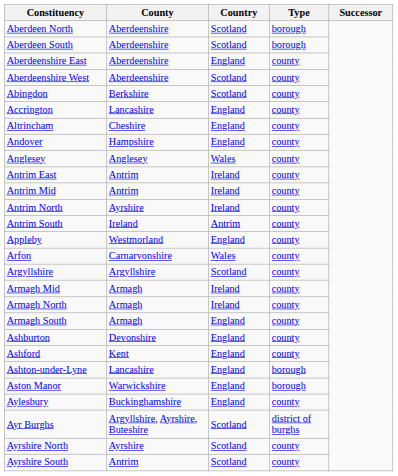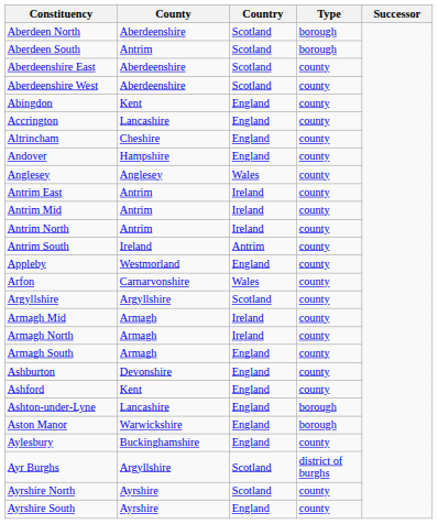 <table class="wikitable">
 <tr>
 <th width="225px">Constituency</th>
 <th width="200px">County</th>
 <th width="125px">Country</th>
 <th width="125px">Type</th>
 <th width="125px">Successor</th>
 </tr>
 <tr>
 <td><a href='#'>Aberdeen North</a></td>
 <td><a href='#'>Aberdeenshire</a></td>
 <td><a href='#'>Scotland</a></td>
 <td><a href='#'>borough</a></td>
 </tr>
 <tr>
 <td><a href='#'>Aberdeen South</a></td>
-<td><a href='#'>Aberdeenshire</a></td>
+<td><a href='#'>Antrim</a></td>
 <td><a href='#'>Scotland</a></td>
 <td><a href='#'>borough</a></td>
 </tr>
 <tr>
 <td><a href='#'>Aberdeenshire East</a></td>
 <td><a href='#'>Aberdeenshire</a></td>
-<td><a href='#'>England</a></td>
+<td><a href='#'>Scotland</a></td>
 <td><a href='#'>county</a></td>
 </tr>
 <tr>
 <td><a href='#'>Aberdeenshire West</a></td>
 <td><a href='#'>Aberdeenshire</a></td>
 <td><a href='#'>Scotland</a></td>
 <td><a href='#'>county</a></td>
 </tr>
 <tr>
 <td><a href='#'>Abingdon</a></td>
-<td><a href='#'>Berkshire</a></td>
-<td><a href='#'>Scotland</a></td>
+<td><a href='#'>Kent</a></td>
+<td><a href='#'>England</a></td>
 <td><a href='#'>county</a></td>
 </tr>
 <tr>
 <td><a href='#'>Accrington</a></td>
 <td><a href='#'>Lancashire</a></td>
 <td><a href='#'>England</a></td>
 <td><a href='#'>county</a></td>
 </tr>
 <tr>
 <td><a href='#'>Altrincham</a></td>
 <td><a href='#'>Cheshire</a></td>
 <td><a href='#'>England</a></td>
 <td><a href='#'>county</a></td>
 </tr>
 <tr>
 <td><a href='#'>Andover</a></td>
 <td><a href='#'>Hampshire</a></td>
 <td><a href='#'>England</a></td>
 <td><a href='#'>county</a></td>
 </tr>
 <tr>
 <td><a href='#'>Anglesey</a></td>
 <td><a href='#'>Anglesey</a></td>
 <td><a href='#'>Wales</a></td>
 <td><a href='#'>county</a></td>
 </tr>
 <tr>
 <td><a href='#'>Antrim East</a></td>
 <td><a href='#'>Antrim</a></td>
 <td><a href='#'>Ireland</a></td>
 <td><a href='#'>county</a></td>
 </tr>
 <tr>
 <td><a href='#'>Antrim Mid</a></td>
 <td><a href='#'>Antrim</a></td>
 <td><a href='#'>Ireland</a></td>
 <td><a href='#'>county</a></td>
 </tr>
 <tr>
 <td><a href='#'>Antrim North</a></td>
-<td><a href='#'>Ayrshire</a></td>
+<td><a href='#'>Antrim</a></td>
 <td><a href='#'>Ireland</a></td>
 <td><a href='#'>county</a></td>
 </tr>
 <tr>
 <td><a href='#'>Antrim South</a></td>
 <td><a href='#'>Ireland</a></td>
 <td><a href='#'>Antrim</a></td>
 <td><a href='#'>county</a></td>
 </tr>
 <tr>
 <td><a href='#'>Appleby</a></td>
 <td><a href='#'>Westmorland</a></td>
 <td><a href='#'>England</a></td>
 <td><a href='#'>county</a></td>
 </tr>
 <tr>
 <td><a href='#'>Arfon</a></td>
 <td><a href='#'>Carnarvonshire</a></td>
 <td><a href='#'>Wales</a></td>
 <td><a href='#'>county</a></td>
 </tr>
 <tr>
 <td><a href='#'>Argyllshire</a></td>
 <td><a href='#'>Argyllshire</a></td>
 <td><a href='#'>Scotland</a></td>
 <td><a href='#'>county</a></td>
 </tr>
 <tr>
 <td><a href='#'>Armagh Mid</a></td>
 <td><a href='#'>Armagh</a></td>
 <td><a href='#'>Ireland</a></td>
 <td><a href='#'>county</a></td>
 </tr>
 <tr>
 <td><a href='#'>Armagh North</a></td>
 <td><a href='#'>Armagh</a></td>
 <td><a href='#'>Ireland</a></td>
 <td><a href='#'>county</a></td>
 </tr>
 <tr>
 <td><a href='#'>Armagh South</a></td>
 <td><a href='#'>Armagh</a></td>
 <td><a href='#'>England</a></td>
 <td><a href='#'>county</a></td>
 </tr>
 <tr>
 <td><a href='#'>Ashburton</a></td>
 <td><a href='#'>Devonshire</a></td>
 <td><a href='#'>England</a></td>
 <td><a href='#'>county</a></td>
 </tr>
 <tr>
 <td><a href='#'>Ashford</a></td>
 <td><a href='#'>Kent</a></td>
 <td><a href='#'>England</a></td>
 <td><a href='#'>county</a></td>
 </tr>
 <tr>
 <td><a href='#'>Ashton-under-Lyne</a></td>
 <td><a href='#'>Lancashire</a></td>
 <td><a href='#'>England</a></td>
 <td><a href='#'>borough</a></td>
 </tr>
 <tr>
 <td><a href='#'>Aston Manor</a></td>
 <td><a href='#'>Warwickshire</a></td>
 <td><a href='#'>England</a></td>
 <td><a href='#'>borough</a></td>
 </tr>
 <tr>
 <td><a href='#'>Aylesbury</a></td>
 <td><a href='#'>Buckinghamshire</a></td>
 <td><a href='#'>England</a></td>
 <td><a href='#'>county</a></td>
 </tr>
 <tr>
 <td><a href='#'>Ayr Burghs</a></td>
-<td><a href='#'>Argyllshire</a>, <a href='#'>Ayrshire</a>, <a href='#'>Buteshire</a></td>
+<td><a href='#'>Argyllshire</a></td>
 <td><a href='#'>Scotland</a></td>
 <td><a href='#'>district of burghs</a></td>
 </tr>
 <tr>
 <td><a href='#'>Ayrshire North</a></td>
 <td><a href='#'>Ayrshire</a></td>
 <td><a href='#'>Scotland</a></td>
 <td><a href='#'>county</a></td>
 </tr>
 <tr>
 <td><a href='#'>Ayrshire South</a></td>
-<td><a href='#'>Antrim</a></td>
-<td><a href='#'>Scotland</a></td>
+<td><a href='#'>Ayrshire</a></td>
+<td><a href='#'>England</a></td>
 <td><a href='#'>county</a></td>
 </tr>
 </table>
